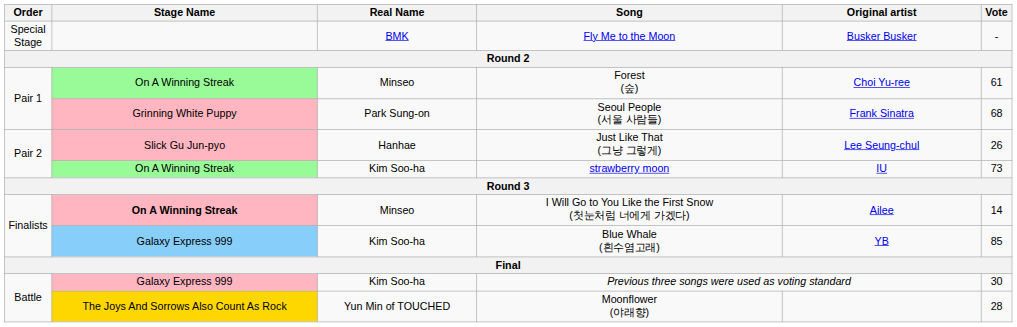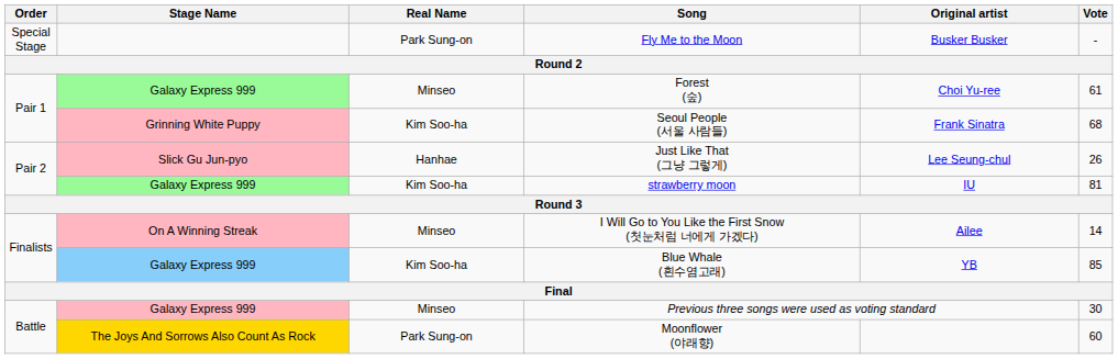 <table class="wikitable" style="text-align:center; width:95%;">
 <tr>
 <th style="width:1%">Order</th>
 <th style="width:20%;">Stage Name</th>
 <th style="width:12%">Real Name</th>
 <th style="width:23%;">Song</th>
 <th style="width:15%;">Original artist</th>
 <th style="width:1%;">Vote</th>
 </tr>
 <tr>
 <td>Special Stage</td>
 <td></td>
-<td><a href='#'>BMK</a></td>
+<td>Park Sung-on</td>
 <td><a href='#'>Fly Me to the Moon</a></td>
 <td><a href='#'>Busker Busker</a></td>
 <td>-</td>
 </tr>
 <tr>
 <th colspan=6>Round 2</th>
 </tr>
 <tr>
 <td rowspan=2>Pair 1</td>
-<td bgcolor="palegreen">On A Winning Streak</td>
+<td bgcolor="palegreen">Galaxy Express 999</td>
 <td>Minseo</td>
 <td>Forest<br>(숲)</td>
 <td><a href='#'>Choi Yu-ree</a></td>
 <td>61</td>
 </tr>
 <tr>
 <td bgcolor="lightpink">Grinning White Puppy</td>
-<td>Park Sung-on</td>
+<td>Kim Soo-ha</td>
 <td>Seoul People<br>(서울 사람들)</td>
 <td><a href='#'>Frank Sinatra</a></td>
 <td>68</td>
 </tr>
 <tr>
 <td rowspan=2>Pair 2</td>
 <td bgcolor="lightpink">Slick Gu Jun-pyo</td>
 <td>Hanhae</td>
 <td>Just Like That<br>(그냥 그렇게)</td>
 <td><a href='#'>Lee Seung-chul</a></td>
 <td>26</td>
 </tr>
 <tr>
-<td bgcolor="palegreen">On A Winning Streak</td>
+<td bgcolor="palegreen">Galaxy Express 999</td>
 <td>Kim Soo-ha</td>
 <td><a href='#'>strawberry moon</a></td>
 <td><a href='#'>IU</a></td>
-<td>73</td>
+<td>81</td>
 </tr>
 <tr>
 <th colspan=6>Round 3</th>
 </tr>
 <tr>
 <td rowspan=2>Finalists</td>
-<td bgcolor="lightpink"><strong>On A Winning Streak</strong></td>
+<td bgcolor="lightpink">On A Winning Streak</td>
 <td>Minseo</td>
 <td>I Will Go to You Like the First Snow<br>(첫눈처럼 너에게 가겠다)</td>
 <td><a href='#'>Ailee</a></td>
 <td>14</td>
 </tr>
 <tr>
 <td bgcolor="lightskyblue">Galaxy Express 999</td>
 <td>Kim Soo-ha</td>
 <td>Blue Whale<br>(흰수염고래)</td>
 <td><a href='#'>YB</a></td>
 <td>85</td>
 </tr>
 <tr>
 <th colspan=6>Final</th>
 </tr>
 <tr>
 <td rowspan=2>Battle</td>
 <td bgcolor="lightpink">Galaxy Express 999</td>
-<td>Kim Soo-ha</td>
+<td>Minseo</td>
 <td colspan=2><em>Previous three songs were used as voting standard</em></td>
 <td>30</td>
 </tr>
 <tr>
 <td bgcolor="gold">The Joys And Sorrows Also Count As Rock</td>
-<td>Yun Min of TOUCHED</td>
+<td>Park Sung-on</td>
 <td>Moonflower<br>(야래향)</td>
 <td></td>
-<td>28</td>
+<td>60</td>
 </tr>
 </table>
